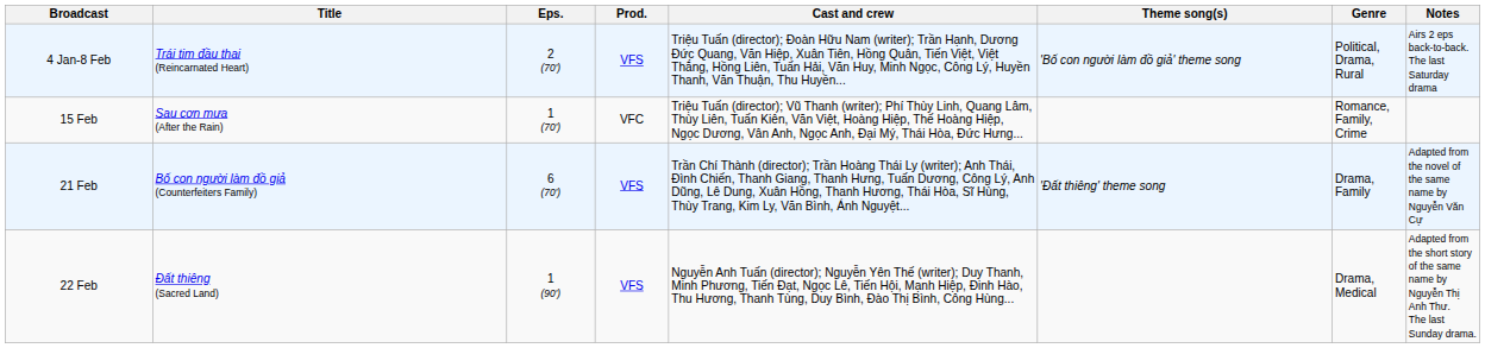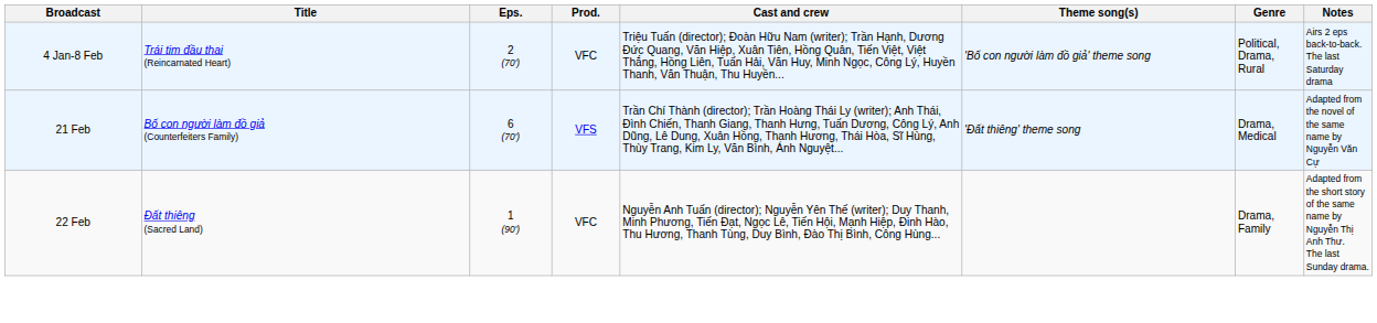 <table class="wikitable sortable">
 <tr>
 <th style="width:10%;">Broadcast</th>
 <th style="width:24%;">Title</th>
 <th style="width:6%;">Eps.</th>
 <th style="width:5%;">Prod.</th>
 <th style="width:25%;">Cast and crew</th>
 <th style="width:20%;">Theme song(s)</th>
 <th style="width:5%;">Genre</th>
 <th style="width:5%;">Notes</th>
 </tr>
 <tr ---- bgcolor="#ebf5ff">
 <td style="text-align:center;">4 Jan-8 Feb <br></td>
 <td><em><a href='#'>Trái tim đầu thai</a></em> <br><small>(Reincarnated Heart)</small></td>
 <td style="text-align:center;">2<br><small><em>(70′)</em></small></td>
-<td style="text-align:center;"><a href='#'>VFS</a></td>
+<td style="text-align:center;">VFC</td>
 <td>Triệu Tuấn (director); Đoàn Hữu Nam (writer); Trần Hạnh, Dương Đức Quang, Văn Hiệp, Xuân Tiên, Hồng Quân, Tiến Việt, Việt Thắng, Hồng Liên, Tuấn Hải, Văn Huy, Minh Ngọc, Công Lý, Huyền Thanh, Văn Thuận, Thu Huyền...</td>
 <td><em> 'Bố con người làm đồ giả' theme song</em></td>
 <td>Political, Drama, Rural</td>
 <td><small>Airs 2 eps back-to-back.<br>The last Saturday drama</small></td>
-</tr>
-<tr>
-<td style="text-align:center;">15 Feb <br></td>
-<td><em><a href='#'>Sau cơn mưa</a></em> <br><small>(After the Rain)</small></td>
-<td style="text-align:center;">1<br><small><em>(70′)</em></small></td>
-<td style="text-align:center;">VFC</td>
-<td>Triệu Tuấn (director); Vũ Thanh (writer); Phí Thùy Linh, Quang Lâm, Thùy Liên, Tuấn Kiên, Văn Việt, Hoàng Hiệp, Thế Hoàng Hiệp, Ngọc Dương, Vân Anh, Ngọc Anh, Đại Mý, Thái Hòa, Đức Hưng...</td>
-<td></td>
-<td>Romance, Family, Crime</td>
-<td></td>
 </tr>
 <tr ---- bgcolor="#ebf5ff">
 <td style="text-align:center;">21 Feb <br></td>
 <td><em><a href='#'>Bố con người làm đồ giả</a></em> <br><small>(Counterfeiters Family)</small></td>
 <td style="text-align:center;">6<br><small><em>(70′)</em></small></td>
 <td style="text-align:center;"><a href='#'>VFS</a></td>
 <td>Trần Chí Thành (director); Trần Hoàng Thái Ly (writer); Anh Thái, Đình Chiến, Thanh Giang, Thanh Hưng, Tuấn Dương, Công Lý, Anh Dũng, Lê Dung, Xuân Hồng, Thanh Hương, Thái Hòa, Sĩ Hùng, Thùy Trang, Kim Ly, Văn Bình, Ánh Nguyệt...</td>
 <td><em> 'Đất thiêng' theme song</em></td>
-<td>Drama, Family</td>
+<td>Drama, Medical</td>
 <td><small>Adapted from the novel of the same name by Nguyễn Văn Cự</small></td>
 </tr>
 <tr>
 <td style="text-align:center;">22 Feb <br></td>
 <td><em><a href='#'>Đất thiêng</a></em> <br><small>(Sacred Land)</small></td>
 <td style="text-align:center;">1<br><small><em>(90′)</em></small></td>
-<td style="text-align:center;"><a href='#'>VFS</a></td>
+<td style="text-align:center;">VFC</td>
 <td>Nguyễn Anh Tuấn (director); Nguyễn Yên Thế (writer); Duy Thanh, Minh Phương, Tiến Đạt, Ngọc Lê, Tiến Hội, Mạnh Hiệp, Đinh Hào, Thu Hương, Thanh Tùng, Duy Bình, Đào Thị Bình, Công Hùng...</td>
 <td></td>
-<td>Drama, Medical</td>
+<td>Drama, Family</td>
 <td><small>Adapted from the short story of the same name by Nguyễn Thị Anh Thư.<br>The last Sunday drama.</small></td>
 </tr>
 </table>
